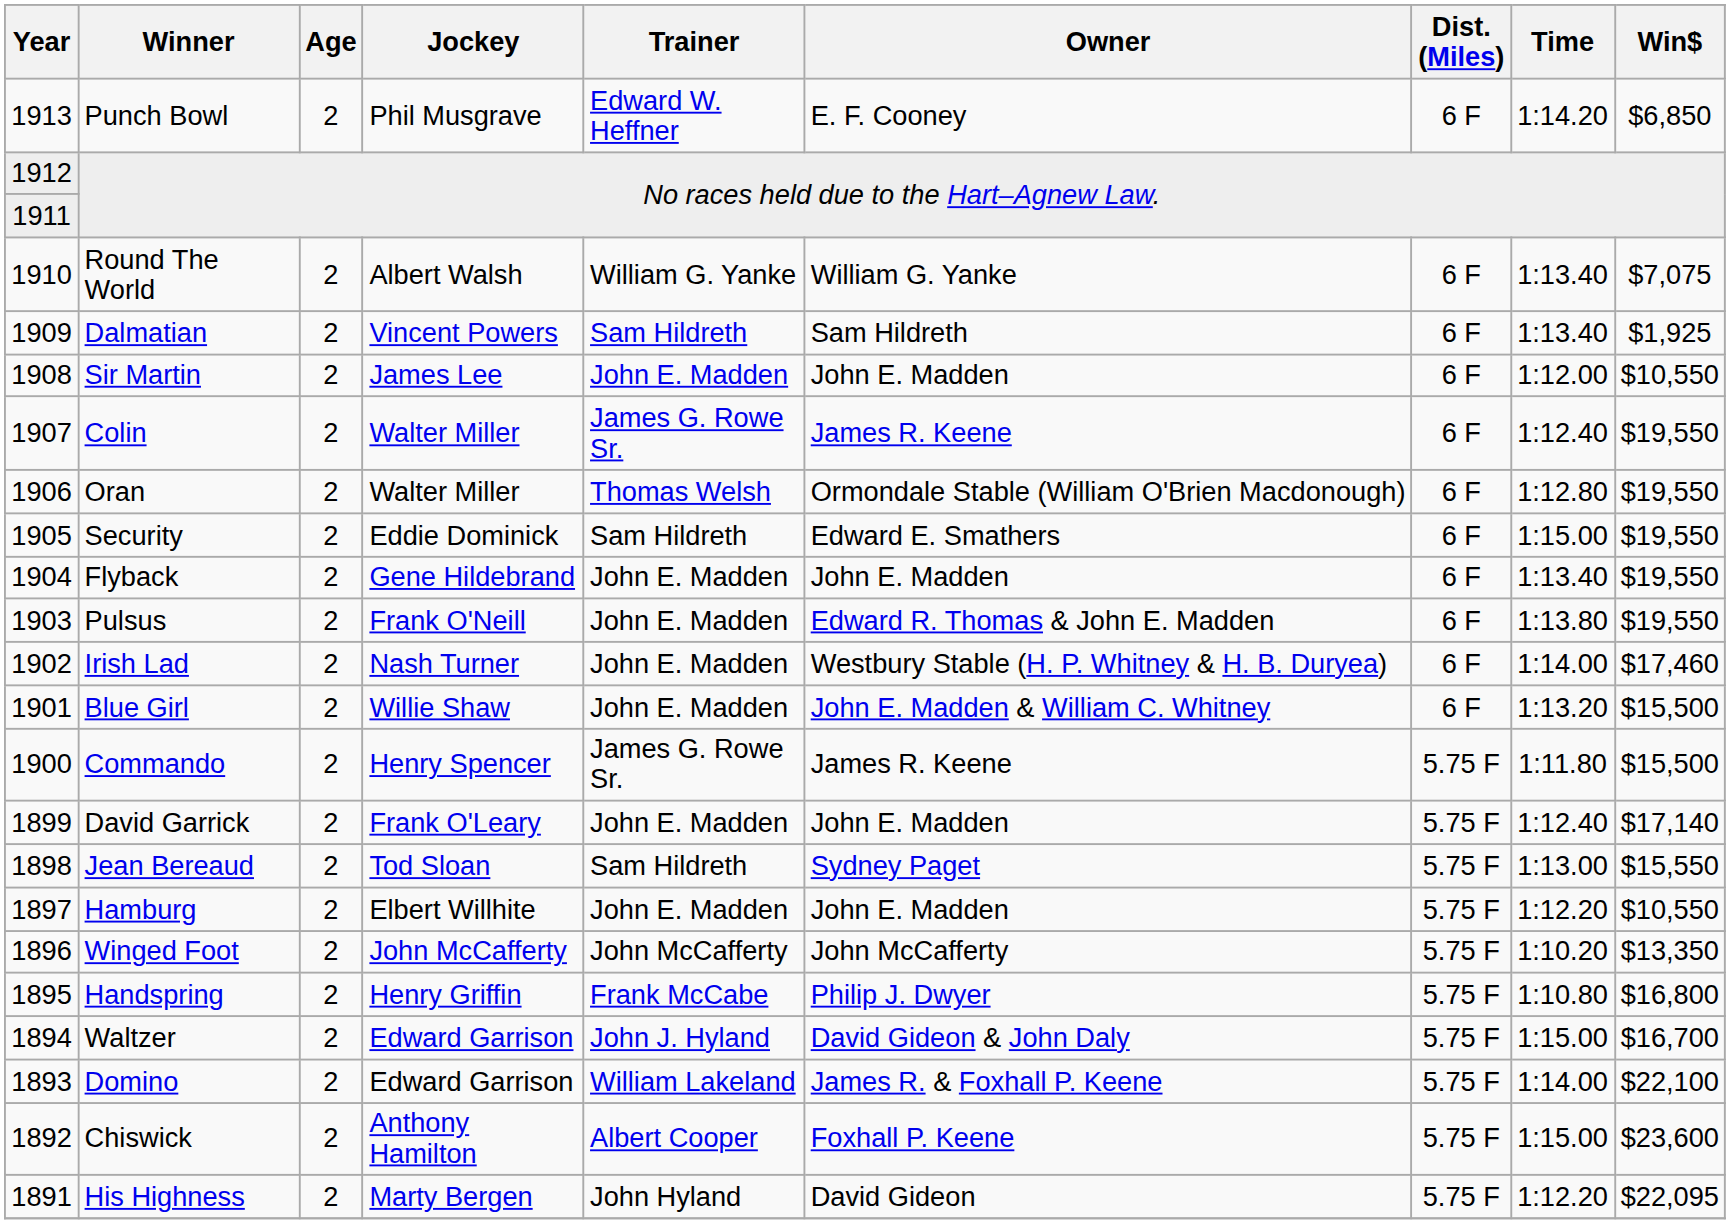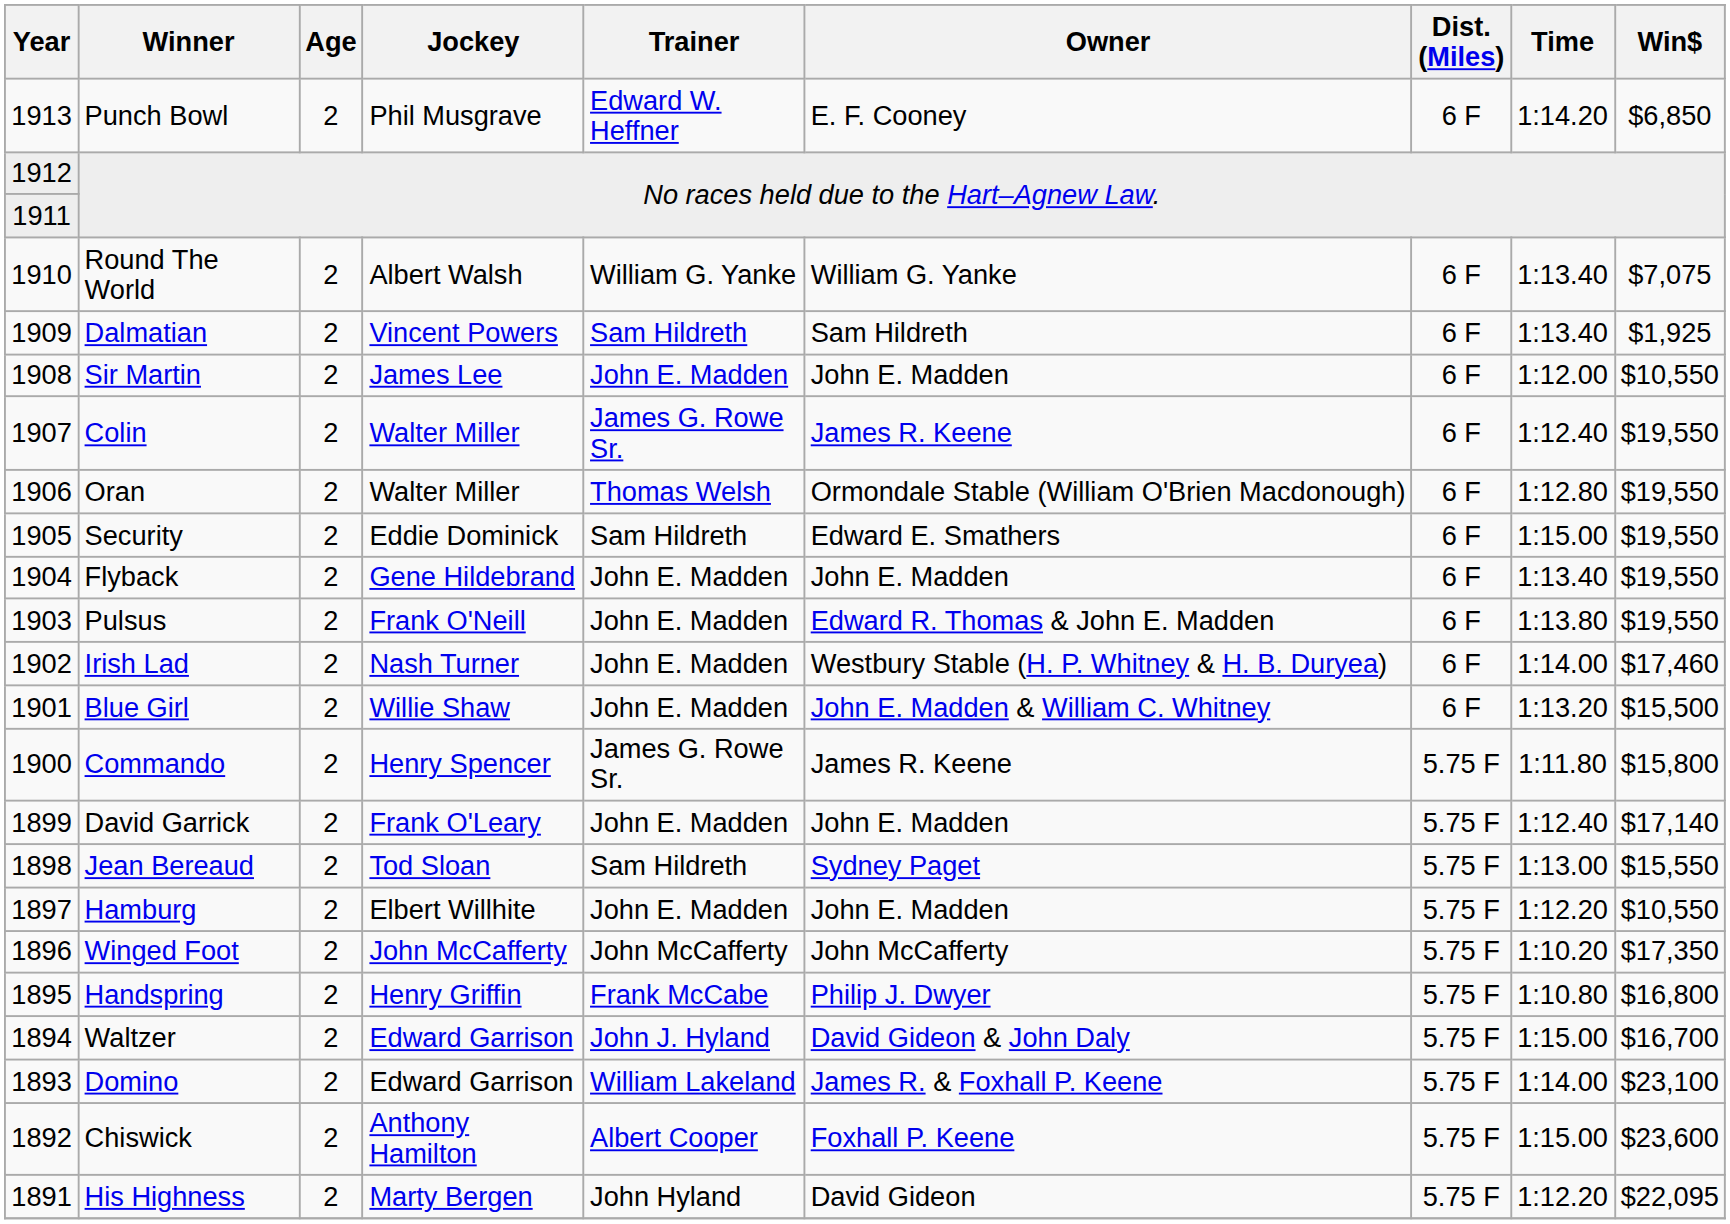 <table class="wikitable sortable" style="font-size:90%">
 <tr>
 <th style="width:30px">Year<br></th>
 <th style="width:110px">Winner<br></th>
 <th style="width:20px">Age<br></th>
 <th style="width:110px">Jockey<br></th>
 <th style="width:110px">Trainer<br></th>
 <th>Owner<br></th>
 <th style="width:25px">Dist.<br> <span>(<a href='#'>Miles</a>)</span></th>
 <th style="width:25px">Time<br></th>
 <th style="width:25px">Win$</th>
 </tr>
 <tr>
 <td align=center>1913</td>
 <td>Punch Bowl</td>
 <td align=center>2</td>
 <td>Phil Musgrave</td>
 <td><a href='#'>Edward W. Heffner</a></td>
 <td>E. F. Cooney</td>
 <td align=center>6 F</td>
 <td align=center>1:14.20</td>
 <td align=center>$6,850</td>
 </tr>
 <tr style="background:#eee;">
 <td align=center>1912</td>
 <td rowspan="2" colspan="8" style="text-align:center;"><em>No races held due to the <a href='#'>Hart–Agnew Law</a>.</em></td>
 </tr>
 <tr style="background:#eee;">
 <td align=center>1911</td>
 </tr>
 <tr>
 <td align=center>1910</td>
 <td>Round The World</td>
 <td align=center>2</td>
 <td>Albert Walsh</td>
 <td>William G. Yanke</td>
 <td>William G. Yanke</td>
 <td align=center>6 F</td>
 <td align=center>1:13.40</td>
 <td align=center>$7,075</td>
 </tr>
 <tr>
 <td align=center>1909</td>
 <td><a href='#'>Dalmatian</a></td>
 <td align=center>2</td>
 <td><a href='#'>Vincent Powers</a></td>
 <td><a href='#'>Sam Hildreth</a></td>
 <td>Sam Hildreth</td>
 <td align=center>6 F</td>
 <td align=center>1:13.40</td>
 <td align=center>$1,925</td>
 </tr>
 <tr>
 <td align=center>1908</td>
 <td><a href='#'>Sir Martin</a></td>
 <td align=center>2</td>
 <td><a href='#'>James Lee</a></td>
 <td><a href='#'>John E. Madden</a></td>
 <td>John E. Madden</td>
 <td align=center>6 F</td>
 <td align=center>1:12.00</td>
 <td align=center>$10,550</td>
 </tr>
 <tr>
 <td align=center>1907</td>
 <td><a href='#'>Colin</a></td>
 <td align=center>2</td>
 <td><a href='#'>Walter Miller</a></td>
 <td><a href='#'>James G. Rowe Sr.</a></td>
 <td><a href='#'>James R. Keene</a></td>
 <td align=center>6 F</td>
 <td align=center>1:12.40</td>
 <td align=center>$19,550</td>
 </tr>
 <tr>
 <td align=center>1906</td>
 <td>Oran</td>
 <td align=center>2</td>
 <td>Walter Miller</td>
 <td><a href='#'>Thomas Welsh</a></td>
 <td>Ormondale Stable (William O'Brien Macdonough)</td>
 <td align=center>6 F</td>
 <td align=center>1:12.80</td>
 <td align=center>$19,550</td>
 </tr>
 <tr>
 <td align=center>1905</td>
 <td>Security</td>
 <td align=center>2</td>
 <td>Eddie Dominick</td>
 <td>Sam Hildreth</td>
 <td>Edward E. Smathers</td>
 <td align=center>6 F</td>
 <td align=center>1:15.00</td>
 <td align=center>$19,550</td>
 </tr>
 <tr>
 <td align=center>1904</td>
 <td>Flyback</td>
 <td align=center>2</td>
 <td><a href='#'>Gene Hildebrand</a></td>
 <td>John E. Madden</td>
 <td>John E. Madden</td>
 <td align=center>6 F</td>
 <td align=center>1:13.40</td>
 <td align=center>$19,550</td>
 </tr>
 <tr>
 <td align=center>1903</td>
 <td>Pulsus</td>
 <td align=center>2</td>
 <td><a href='#'>Frank O'Neill</a></td>
 <td>John E. Madden</td>
 <td><a href='#'>Edward R. Thomas</a> & John E. Madden</td>
 <td align=center>6 F</td>
 <td align=center>1:13.80</td>
 <td align=center>$19,550</td>
 </tr>
 <tr>
 <td align=center>1902</td>
 <td><a href='#'>Irish Lad</a></td>
 <td align=center>2</td>
 <td><a href='#'>Nash Turner</a></td>
 <td>John E. Madden</td>
 <td>Westbury Stable (<a href='#'>H. P. Whitney</a> & <a href='#'>H. B. Duryea</a>)</td>
 <td align=center>6 F</td>
 <td align=center>1:14.00</td>
 <td align=center>$17,460</td>
 </tr>
 <tr>
 <td align=center>1901</td>
 <td><a href='#'>Blue Girl</a></td>
 <td align=center>2</td>
 <td><a href='#'>Willie Shaw</a></td>
 <td>John E. Madden</td>
 <td><a href='#'>John E. Madden</a> & <a href='#'>William C. Whitney</a></td>
 <td align=center>6 F</td>
 <td align=center>1:13.20</td>
 <td align=center>$15,500</td>
 </tr>
 <tr>
 <td align=center>1900</td>
 <td><a href='#'>Commando</a></td>
 <td align=center>2</td>
 <td><a href='#'>Henry Spencer</a></td>
 <td>James G. Rowe Sr.</td>
 <td>James R. Keene</td>
 <td align=center>5.75 F</td>
 <td align=center>1:11.80</td>
-<td align=center>$15,500</td>
+<td align=center>$15,800</td>
 </tr>
 <tr>
 <td align=center>1899</td>
 <td>David Garrick</td>
 <td align=center>2</td>
 <td><a href='#'>Frank O'Leary</a></td>
 <td>John E. Madden</td>
 <td>John E. Madden</td>
 <td align=center>5.75 F</td>
 <td align=center>1:12.40</td>
 <td align=center>$17,140</td>
 </tr>
 <tr>
 <td align=center>1898</td>
 <td><a href='#'>Jean Bereaud</a></td>
 <td align=center>2</td>
 <td><a href='#'>Tod Sloan</a></td>
 <td>Sam Hildreth</td>
 <td><a href='#'>Sydney Paget</a></td>
 <td align=center>5.75 F</td>
 <td align=center>1:13.00</td>
 <td align=center>$15,550</td>
 </tr>
 <tr>
 <td align=center>1897</td>
 <td><a href='#'>Hamburg</a></td>
 <td align=center>2</td>
 <td>Elbert Willhite</td>
 <td>John E. Madden</td>
 <td>John E. Madden</td>
 <td align=center>5.75 F</td>
 <td align=center>1:12.20</td>
 <td align=center>$10,550</td>
 </tr>
 <tr>
 <td align=center>1896</td>
 <td><a href='#'>Winged Foot</a></td>
 <td align=center>2</td>
 <td><a href='#'>John McCafferty</a></td>
 <td>John McCafferty</td>
 <td>John McCafferty</td>
 <td align=center>5.75 F</td>
 <td align=center>1:10.20</td>
-<td align=center>$13,350</td>
+<td align=center>$17,350</td>
 </tr>
 <tr>
 <td align=center>1895</td>
 <td><a href='#'>Handspring</a></td>
 <td align=center>2</td>
 <td><a href='#'>Henry Griffin</a></td>
 <td><a href='#'>Frank McCabe</a></td>
 <td><a href='#'>Philip J. Dwyer</a></td>
 <td align=center>5.75 F</td>
 <td align=center>1:10.80</td>
 <td align=center>$16,800</td>
 </tr>
 <tr>
 <td align=center>1894</td>
 <td>Waltzer</td>
 <td align=center>2</td>
 <td><a href='#'>Edward Garrison</a></td>
 <td><a href='#'>John J. Hyland</a></td>
 <td><a href='#'>David Gideon</a> & <a href='#'>John Daly</a></td>
 <td align=center>5.75 F</td>
 <td align=center>1:15.00</td>
 <td align=center>$16,700</td>
 </tr>
 <tr>
 <td align=center>1893</td>
 <td><a href='#'>Domino</a></td>
 <td align=center>2</td>
 <td>Edward Garrison</td>
 <td><a href='#'>William Lakeland</a></td>
 <td><a href='#'>James R.</a> & <a href='#'>Foxhall P. Keene</a></td>
 <td align=center>5.75 F</td>
 <td align=center>1:14.00</td>
-<td align=center>$22,100</td>
+<td align=center>$23,100</td>
 </tr>
 <tr>
 <td align=center>1892</td>
 <td>Chiswick</td>
 <td align=center>2</td>
 <td><a href='#'>Anthony Hamilton</a></td>
 <td><a href='#'>Albert Cooper</a></td>
 <td><a href='#'>Foxhall P. Keene</a></td>
 <td align=center>5.75 F</td>
 <td align=center>1:15.00</td>
 <td align=center>$23,600</td>
 </tr>
 <tr>
 <td align=center>1891</td>
 <td><a href='#'>His Highness</a></td>
 <td align=center>2</td>
 <td><a href='#'>Marty Bergen</a></td>
 <td>John Hyland</td>
 <td>David Gideon</td>
 <td align=center>5.75 F</td>
 <td align=center>1:12.20</td>
 <td align=center>$22,095</td>
 </tr>
 <tr>
 </tr>
 </table>
